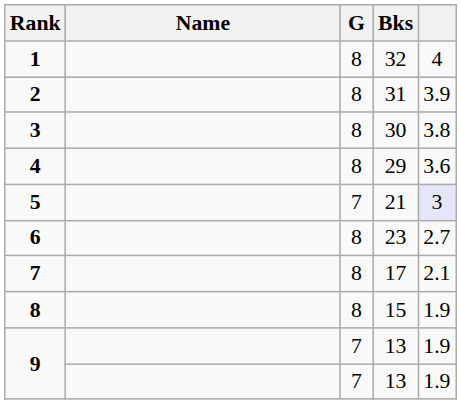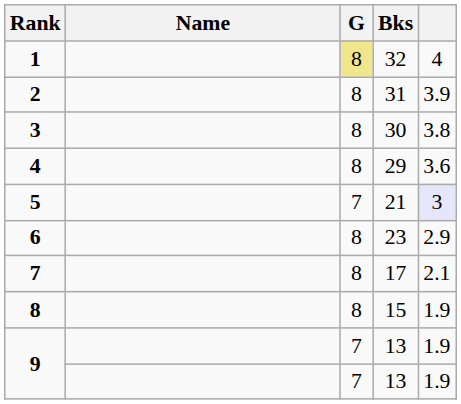 <table class="wikitable" style="text-align:center; font-size:90%;">
 <tr>
 <th width=10px>Rank</th>
 <th width=175px>Name</th>
 <th width=15px>G</th>
 <th width=10px>Bks</th>
 <th width=10px></th>
 </tr>
 <tr>
 <td><strong>1</strong></td>
 <td align=left><strong></strong></td>
-<td>8</td>
+<td style="background: khaki;">8</td>
 <td>32</td>
 <td>4</td>
 </tr>
 <tr>
 <td><strong>2</strong></td>
 <td align=left></td>
 <td>8</td>
 <td>31</td>
 <td>3.9</td>
 </tr>
 <tr>
 <td><strong>3</strong></td>
 <td align=left></td>
 <td>8</td>
 <td>30</td>
 <td>3.8</td>
 </tr>
 <tr>
 <td><strong>4</strong></td>
 <td align=left></td>
 <td>8</td>
 <td>29</td>
 <td>3.6</td>
 </tr>
 <tr>
 <td><strong>5</strong></td>
 <td align=left></td>
 <td>7</td>
 <td>21</td>
 <td style="background: lavender;">3</td>
 </tr>
 <tr>
 <td><strong>6</strong></td>
 <td align=left></td>
 <td>8</td>
 <td>23</td>
-<td>2.7</td>
+<td>2.9</td>
 </tr>
 <tr>
 <td><strong>7</strong></td>
 <td align=left></td>
 <td>8</td>
 <td>17</td>
 <td>2.1</td>
 </tr>
 <tr>
 <td><strong>8</strong></td>
 <td align=left></td>
 <td>8</td>
 <td>15</td>
 <td>1.9</td>
 </tr>
 <tr>
 <td rowspan=2><strong>9</strong></td>
 <td align=left></td>
 <td>7</td>
 <td>13</td>
 <td>1.9</td>
 </tr>
 <tr>
 <td align=left></td>
 <td>7</td>
 <td>13</td>
 <td>1.9</td>
 </tr>
 </table>
